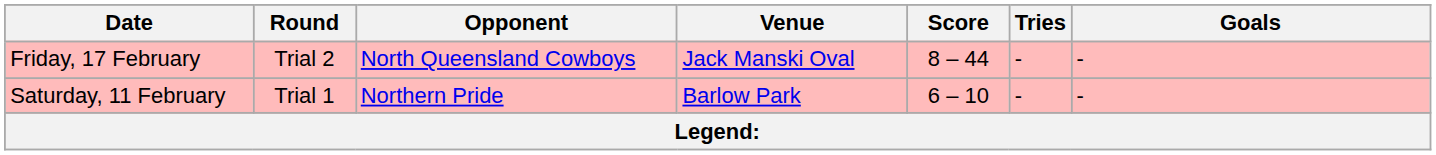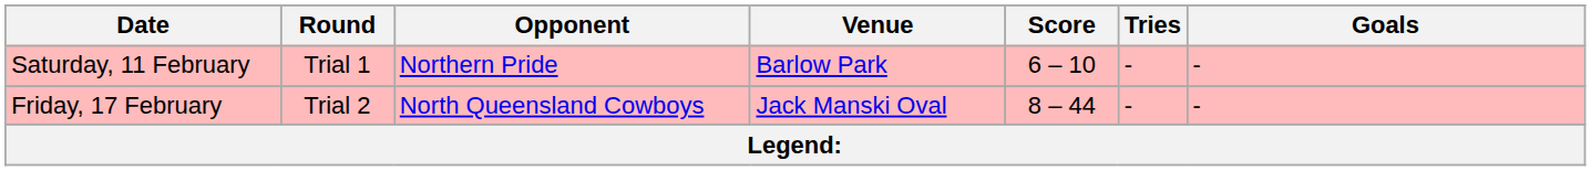 <table class="wikitable" style="font-size:75%;">
 <tr>
 <th style="width:130px;">Date</th>
 <th style="width:50px;">Round</th>
 <th style="width:170px;">Opponent</th>
 <th style="width:120px;">Venue</th>
 <th style="width:50px;">Score</th>
 <th style="width:300x;">Tries</th>
 <th style="width:190px;">Goals</th>
 </tr>
 <tr style="background:#fbb;">
+<td>Saturday, 11 February</td>
+<td style="text-align:center;">Trial 1</td>
+<td> <a href='#'>Northern Pride</a></td>
+<td><a href='#'>Barlow Park</a></td>
+<td style="text-align:center;">6 – 10</td>
+<td>-</td>
+<td>-</td>
+</tr>
+<tr style="background:#fbb;">
 <td>Friday, 17 February</td>
 <td style="text-align:center;">Trial 2</td>
 <td> <a href='#'>North Queensland Cowboys</a></td>
 <td><a href='#'>Jack Manski Oval</a></td>
 <td style="text-align:center;">8 – 44</td>
 <td>-</td>
 <td>-</td>
 </tr>
-<tr style="background:#fbb;">
-<td>Saturday, 11 February</td>
-<td style="text-align:center;">Trial 1</td>
-<td> <a href='#'>Northern Pride</a></td>
-<td><a href='#'>Barlow Park</a></td>
-<td style="text-align:center;">6 – 10</td>
-<td>-</td>
-<td>-</td>
-</tr>
 <tr>
 <th colspan="7"><strong>Legend</strong>:   </th>
 </tr>
 </table>
